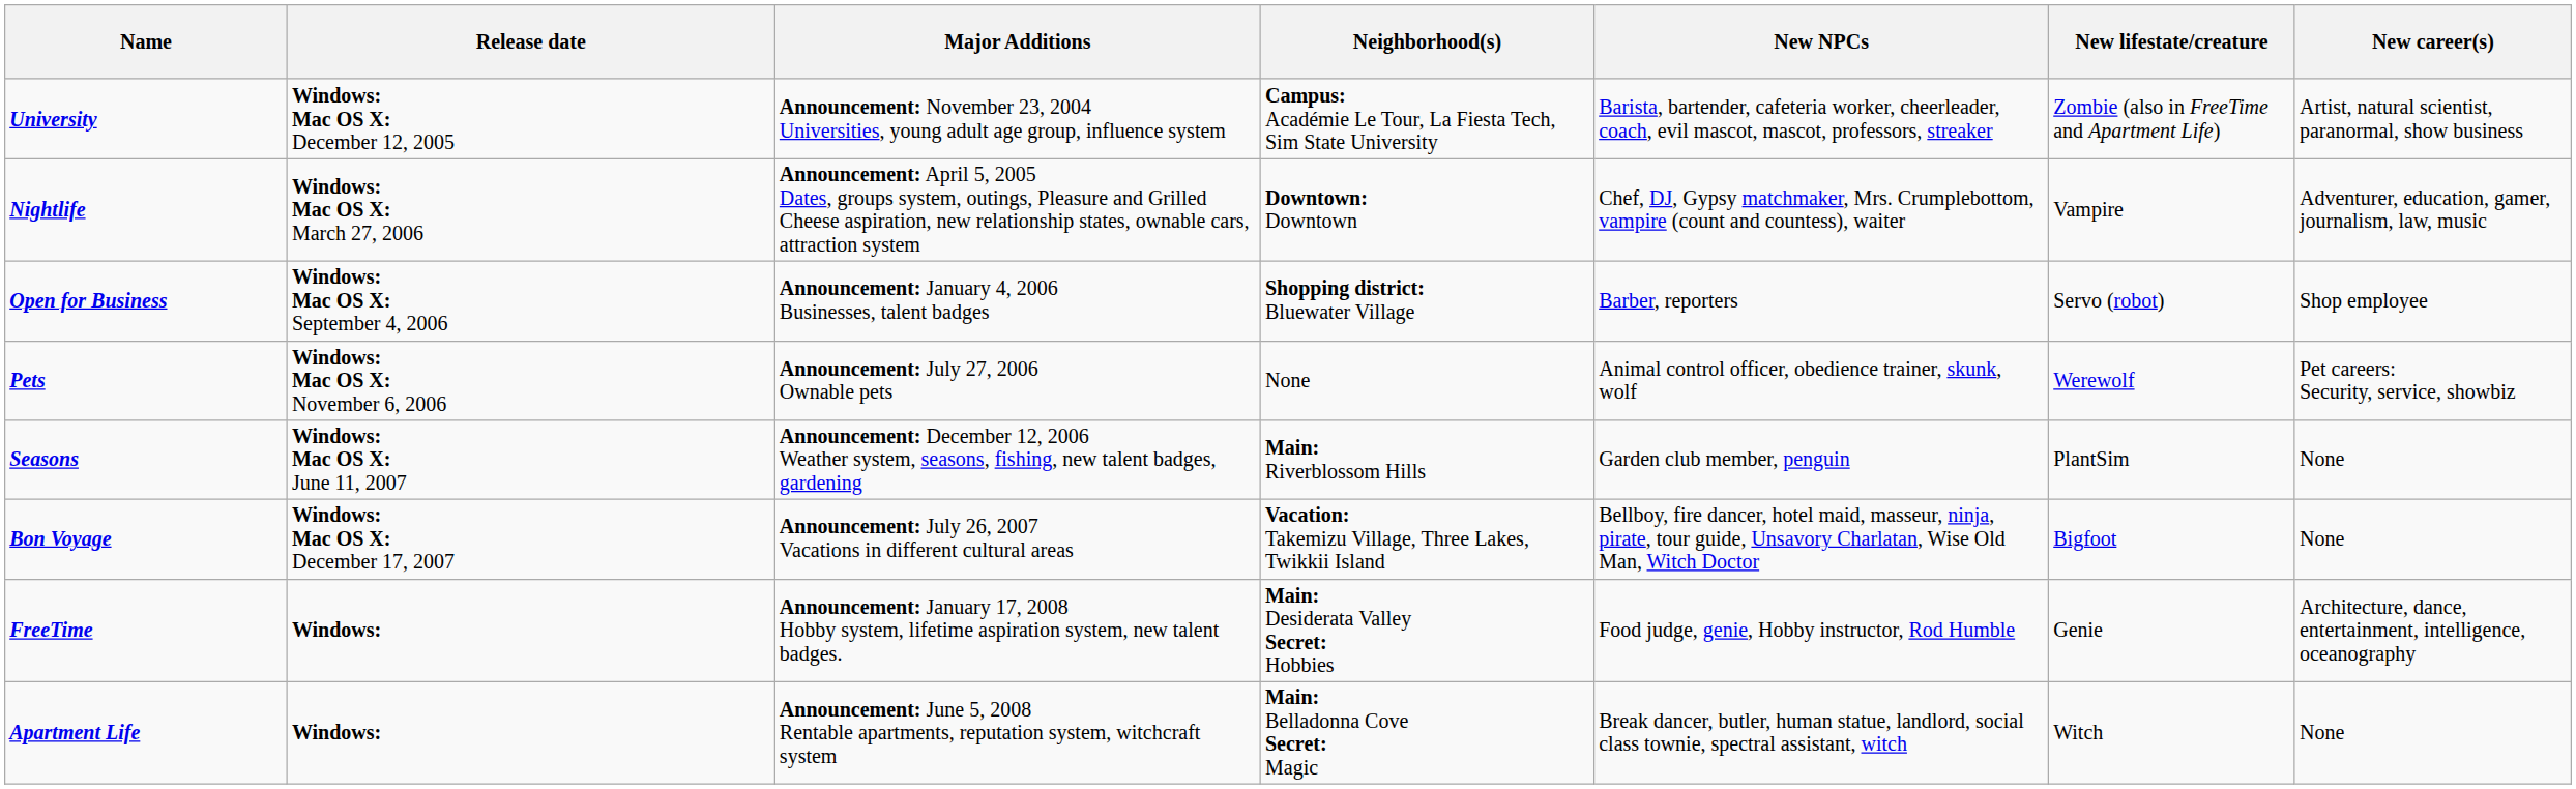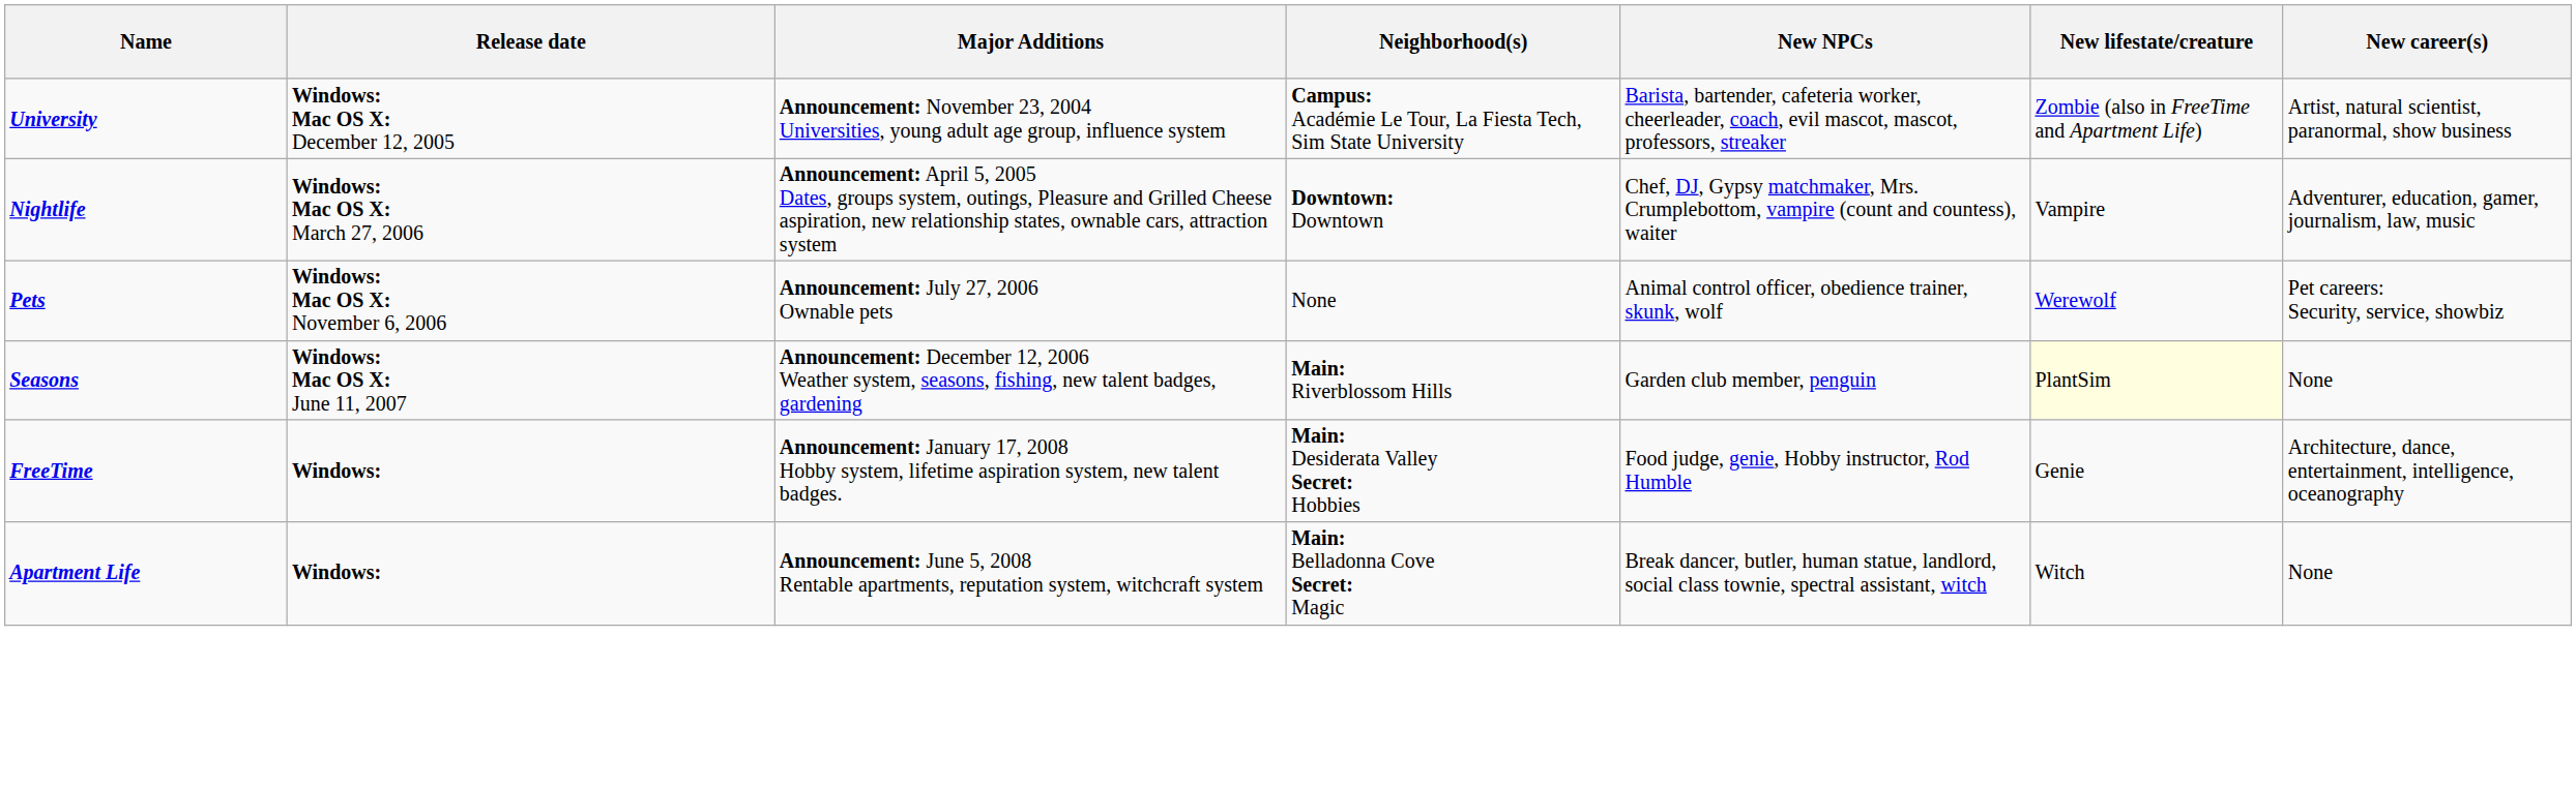 <table class="wikitable" style="width: 100%;">
 <tr>
 <th style="width: 11%;height:50px;">Name</th>
 <th style="width: 19%;">Release date</th>
 <th>Major Additions</th>
 <th style="width: 13%;">Neighborhood(s)</th>
 <th>New NPCs</th>
 <th>New lifestate/creature</th>
 <th>New career(s)</th>
 </tr>
 <tr>
 <td><strong><em><a href='#'>University</a></em></strong></td>
 <td><strong>Windows:</strong><br>  <strong>Mac OS X:</strong><br>December 12, 2005</td>
 <td><strong>Announcement:</strong> November 23, 2004<br><a href='#'>Universities</a>, young adult age group, influence system</td>
 <td><strong>Campus:</strong><br>Académie Le Tour, La Fiesta Tech, Sim State University</td>
 <td><a href='#'>Barista</a>, bartender, cafeteria worker, cheerleader, <a href='#'>coach</a>, evil mascot, mascot, professors, <a href='#'>streaker</a></td>
 <td><a href='#'>Zombie</a> (also in <em>FreeTime</em> and <em>Apartment Life</em>)</td>
 <td>Artist, natural scientist, paranormal, show business</td>
 </tr>
 <tr>
 <td><strong><em><a href='#'>Nightlife</a></em></strong></td>
 <td><strong>Windows:</strong><br>  <strong>Mac OS X:</strong><br>March 27, 2006</td>
 <td><strong>Announcement:</strong> April 5, 2005<br><a href='#'>Dates</a>, groups system, outings, Pleasure and Grilled Cheese aspiration, new relationship states, ownable cars, attraction system</td>
 <td><strong>Downtown:</strong><br>Downtown</td>
 <td>Chef, <a href='#'>DJ</a>, Gypsy <a href='#'>matchmaker</a>, Mrs. Crumplebottom, <a href='#'>vampire</a> (count and countess), waiter</td>
 <td>Vampire</td>
 <td>Adventurer, education, gamer, journalism, law, music</td>
 </tr>
 <tr>
-<td><strong><em><a href='#'>Open for Business</a></em></strong></td>
-<td><strong>Windows:</strong><br>  <strong>Mac OS X:</strong><br>September 4, 2006</td>
-<td><strong>Announcement:</strong> January 4, 2006<br>Businesses, talent badges</td>
-<td><strong>Shopping district:</strong><br>Bluewater Village</td>
-<td><a href='#'>Barber</a>, reporters</td>
-<td>Servo (<a href='#'>robot</a>)</td>
-<td>Shop employee</td>
-</tr>
-<tr>
 <td><strong><em><a href='#'>Pets</a></em></strong></td>
 <td><strong>Windows:</strong><br>  <strong>Mac OS X:</strong><br>November 6, 2006</td>
 <td><strong>Announcement:</strong> July 27, 2006<br>Ownable pets</td>
 <td>None</td>
 <td>Animal control officer, obedience trainer, <a href='#'>skunk</a>, wolf</td>
 <td><a href='#'>Werewolf</a></td>
 <td>Pet careers:<br>Security, service, showbiz</td>
 </tr>
 <tr>
 <td><strong><em><a href='#'>Seasons</a></em></strong></td>
 <td><strong>Windows:</strong><br>  <strong>Mac OS X:</strong><br>June 11, 2007</td>
 <td><strong>Announcement:</strong> December 12, 2006<br>Weather system, <a href='#'>seasons</a>, <a href='#'>fishing</a>, new talent badges, <a href='#'>gardening</a></td>
 <td><strong>Main:</strong><br>Riverblossom Hills</td>
 <td>Garden club member, <a href='#'>penguin</a></td>
-<td>PlantSim</td>
-<td>None</td>
-</tr>
-<tr>
-<td><strong><em><a href='#'>Bon Voyage</a></em></strong></td>
-<td><strong>Windows:</strong><br>  <strong>Mac OS X:</strong><br>December 17, 2007</td>
-<td><strong>Announcement:</strong> July 26, 2007<br>Vacations in different cultural areas</td>
-<td><strong>Vacation:</strong><br>Takemizu Village, Three Lakes, Twikkii Island</td>
-<td>Bellboy, fire dancer, hotel maid, masseur, <a href='#'>ninja</a>, <a href='#'>pirate</a>, tour guide, <a href='#'>Unsavory Charlatan</a>, Wise Old Man, <a href='#'>Witch Doctor</a></td>
-<td><a href='#'>Bigfoot</a></td>
+<td style="background: lightyellow;">PlantSim</td>
 <td>None</td>
 </tr>
 <tr>
 <td><strong><em><a href='#'>FreeTime</a></em></strong></td>
 <td><strong>Windows:</strong><br>  </td>
 <td><strong>Announcement:</strong> January 17, 2008<br>Hobby system, lifetime aspiration system, new talent badges.</td>
 <td><strong>Main:</strong><br>Desiderata Valley<br><strong>Secret:</strong><br>Hobbies</td>
 <td>Food judge, <a href='#'>genie</a>, Hobby instructor, <a href='#'>Rod Humble</a></td>
 <td>Genie</td>
 <td>Architecture, dance, entertainment, intelligence, oceanography</td>
 </tr>
 <tr>
 <td><strong><em><a href='#'>Apartment Life</a></em></strong></td>
 <td><strong>Windows:</strong><br>  </td>
 <td><strong>Announcement:</strong> June 5, 2008<br>Rentable apartments, reputation system, witchcraft system</td>
 <td><strong>Main:</strong><br>Belladonna Cove<br><strong>Secret:</strong><br>Magic</td>
 <td>Break dancer, butler, human statue, landlord, social class townie, spectral assistant, <a href='#'>witch</a></td>
 <td>Witch</td>
 <td>None</td>
 </tr>
 </table>
